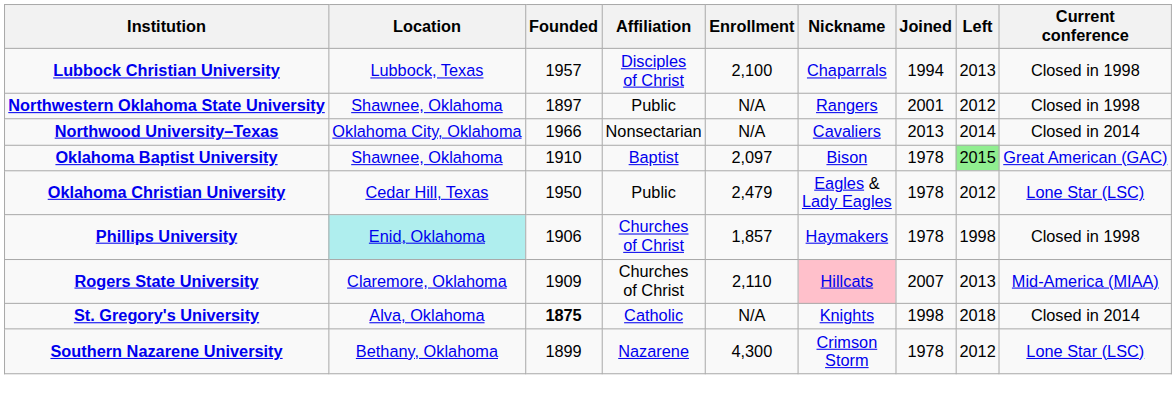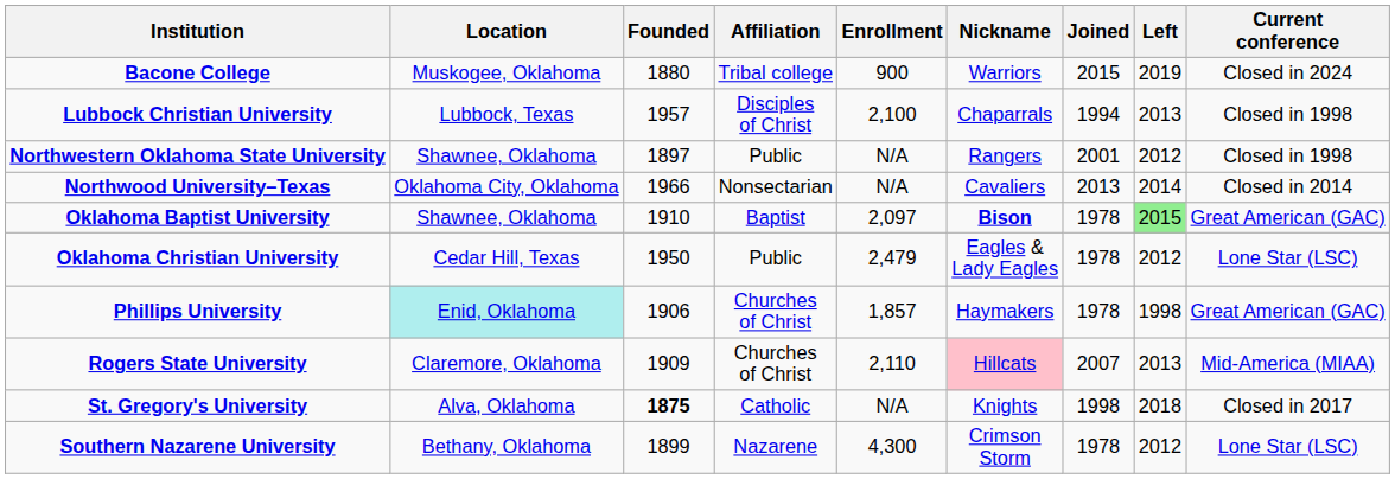 <table class="wikitable sortable" style="text-align:center">
 <tr>
 <th>Institution</th>
 <th>Location</th>
 <th>Founded</th>
 <th>Affiliation</th>
 <th>Enrollment</th>
 <th>Nickname</th>
 <th>Joined</th>
 <th>Left</th>
 <th>Current<br>conference</th>
+</tr>
+<tr>
+<td><strong><a href='#'>Bacone College</a></strong></td>
+<td><a href='#'>Muskogee, Oklahoma</a></td>
+<td>1880</td>
+<td><a href='#'>Tribal college</a></td>
+<td>900</td>
+<td><a href='#'>Warriors</a></td>
+<td>2015</td>
+<td>2019</td>
+<td>Closed in 2024</td>
 </tr>
 <tr>
 <td><strong><a href='#'>Lubbock Christian University</a></strong></td>
 <td><a href='#'>Lubbock, Texas</a></td>
 <td>1957</td>
 <td><a href='#'>Disciples<br>of Christ</a></td>
 <td>2,100</td>
 <td><a href='#'>Chaparrals</a></td>
 <td>1994</td>
 <td>2013</td>
 <td>Closed in 1998</td>
 </tr>
 <tr>
 <td><strong><a href='#'>Northwestern Oklahoma State University</a></strong></td>
 <td><a href='#'>Shawnee, Oklahoma</a></td>
 <td>1897</td>
 <td>Public</td>
 <td>N/A</td>
 <td><a href='#'>Rangers</a></td>
 <td>2001</td>
 <td>2012</td>
 <td>Closed in 1998</td>
 </tr>
 <tr>
 <td><strong><a href='#'>Northwood University–Texas</a></strong></td>
 <td><a href='#'>Oklahoma City, Oklahoma</a></td>
 <td>1966</td>
 <td>Nonsectarian</td>
 <td>N/A</td>
 <td><a href='#'>Cavaliers</a></td>
 <td>2013</td>
 <td>2014</td>
 <td>Closed in 2014</td>
 </tr>
 <tr>
 <td><strong><a href='#'>Oklahoma Baptist University</a></strong></td>
 <td><a href='#'>Shawnee, Oklahoma</a></td>
 <td>1910</td>
 <td><a href='#'>Baptist</a></td>
 <td>2,097</td>
-<td><a href='#'>Bison</a></td>
+<td><strong><a href='#'>Bison</a></strong></td>
 <td>1978</td>
 <td style="background: lightgreen;">2015</td>
 <td><a href='#'>Great American (GAC)</a></td>
 </tr>
 <tr>
 <td><strong><a href='#'>Oklahoma Christian University</a></strong></td>
 <td><a href='#'>Cedar Hill, Texas</a></td>
 <td>1950</td>
 <td>Public</td>
 <td>2,479</td>
 <td><a href='#'>Eagles</a> &<br><a href='#'>Lady Eagles</a></td>
 <td>1978</td>
 <td>2012</td>
 <td><a href='#'>Lone Star (LSC)</a></td>
 </tr>
 <tr>
 <td><strong><a href='#'>Phillips University</a></strong></td>
 <td style="background: paleturquoise;"><a href='#'>Enid, Oklahoma</a></td>
 <td>1906</td>
 <td><a href='#'>Churches<br>of Christ</a></td>
 <td>1,857</td>
 <td><a href='#'>Haymakers</a></td>
 <td>1978</td>
 <td>1998</td>
-<td>Closed in 1998</td>
+<td><a href='#'>Great American (GAC)</a></td>
 </tr>
 <tr>
 <td><strong><a href='#'>Rogers State University</a></strong></td>
 <td><a href='#'>Claremore, Oklahoma</a></td>
 <td>1909</td>
 <td>Churches<br>of Christ</td>
 <td>2,110</td>
 <td style="background: pink;"><a href='#'>Hillcats</a></td>
 <td>2007</td>
 <td>2013</td>
 <td><a href='#'>Mid-America (MIAA)</a></td>
 </tr>
 <tr>
 <td><strong><a href='#'>St. Gregory's University</a></strong></td>
 <td><a href='#'>Alva, Oklahoma</a></td>
 <td><strong>1875</strong></td>
 <td><a href='#'>Catholic</a><br></td>
 <td>N/A</td>
 <td><a href='#'>Knights</a></td>
 <td>1998</td>
 <td>2018</td>
-<td>Closed in 2014</td>
+<td>Closed in 2017</td>
 </tr>
 <tr>
 <td><strong><a href='#'>Southern Nazarene University</a></strong></td>
 <td><a href='#'>Bethany, Oklahoma</a></td>
 <td>1899</td>
 <td><a href='#'>Nazarene</a></td>
 <td>4,300</td>
 <td><a href='#'>Crimson<br>Storm</a></td>
 <td>1978</td>
 <td>2012</td>
 <td><a href='#'>Lone Star (LSC)</a></td>
 </tr>
 </table>
